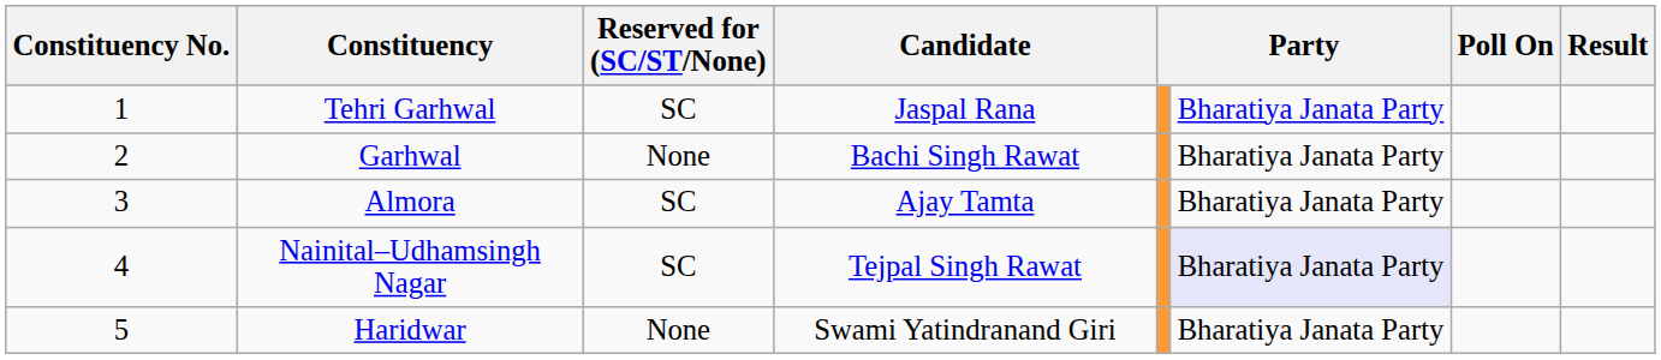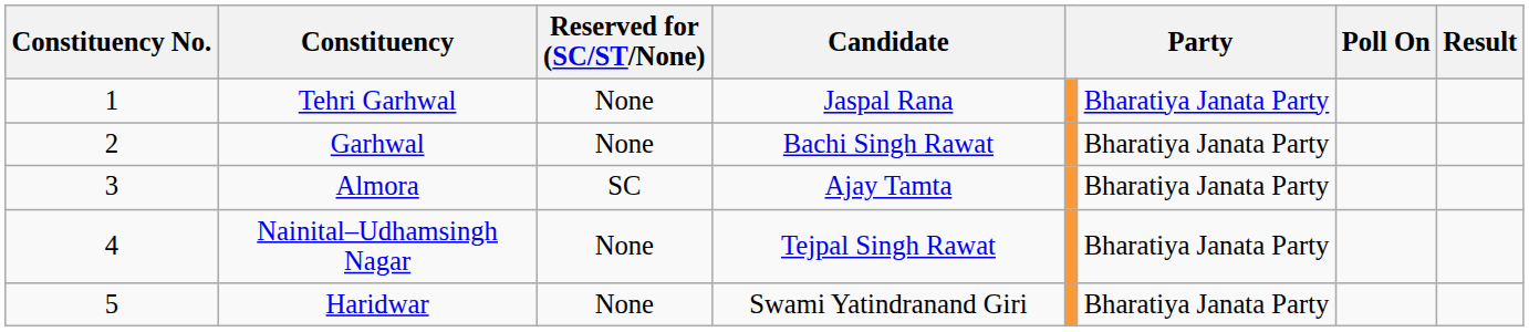 <table class="wikitable sortable" style="text-align:center">
 <tr>
 <th>Constituency No.</th>
 <th style="width:180px;">Constituency</th>
 <th>Reserved for<br>(<a href='#'>SC/ST</a>/None)</th>
 <th style="width:200px;">Candidate</th>
 <th colspan="2">Party</th>
 <th>Poll On</th>
 <th>Result</th>
 </tr>
 <tr>
 <td style="text-align:center;">1</td>
 <td><a href='#'>Tehri Garhwal</a></td>
-<td>SC</td>
+<td>None</td>
 <td><a href='#'>Jaspal Rana</a></td>
 <td bgcolor=#FF9933></td>
 <td><a href='#'>Bharatiya Janata Party</a></td>
 <td></td>
 <td></td>
 </tr>
 <tr>
 <td style="text-align:center;">2</td>
 <td><a href='#'>Garhwal</a></td>
 <td>None</td>
 <td><a href='#'>Bachi Singh Rawat</a></td>
 <td bgcolor=#FF9933></td>
 <td>Bharatiya Janata Party</td>
 <td></td>
 <td></td>
 </tr>
 <tr>
 <td style="text-align:center;">3</td>
 <td><a href='#'>Almora</a></td>
 <td>SC</td>
 <td><a href='#'>Ajay Tamta</a></td>
 <td bgcolor=#FF9933></td>
 <td>Bharatiya Janata Party</td>
 <td></td>
 <td></td>
 </tr>
 <tr>
 <td style="text-align:center;">4</td>
 <td><a href='#'>Nainital–Udhamsingh Nagar</a></td>
-<td>SC</td>
+<td>None</td>
 <td><a href='#'>Tejpal Singh Rawat</a></td>
 <td bgcolor=#FF9933></td>
-<td style="background: lavender;">Bharatiya Janata Party</td>
+<td>Bharatiya Janata Party</td>
 <td></td>
 <td></td>
 </tr>
 <tr>
 <td style="text-align:center;">5</td>
 <td><a href='#'>Haridwar</a></td>
 <td>None</td>
 <td>Swami Yatindranand Giri</td>
 <td bgcolor=#FF9933></td>
 <td>Bharatiya Janata Party</td>
 <td></td>
 <td></td>
 </tr>
 </table>
